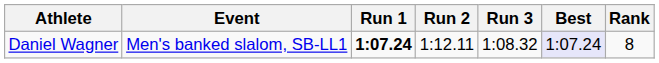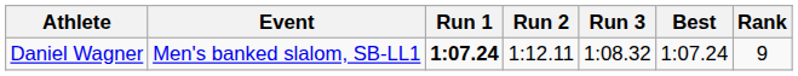 <table class="wikitable" style="font-size:90%">
 <tr>
 <th>Athlete</th>
 <th>Event</th>
 <th>Run 1</th>
 <th>Run 2</th>
 <th>Run 3</th>
 <th>Best</th>
 <th>Rank</th>
 </tr>
 <tr align=center>
 <td align=left><a href='#'>Daniel Wagner</a></td>
 <td align=left><a href='#'>Men's banked slalom, SB-LL1</a></td>
 <td><strong>1:07.24</strong></td>
 <td>1:12.11</td>
 <td>1:08.32</td>
-<td style="background: lavender;">1:07.24</td>
-<td>8</td>
+<td>1:07.24</td>
+<td>9</td>
 </tr>
 </table>
